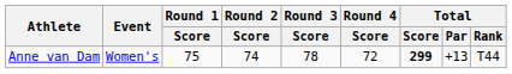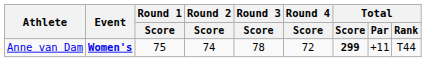 <table class=wikitable style=font-size:90%;text-align:center>
 <tr>
 <th rowspan=2>Athlete</th>
 <th rowspan=2>Event</th>
 <th>Round 1</th>
 <th>Round 2</th>
 <th>Round 3</th>
 <th>Round 4</th>
 <th colspan=3>Total</th>
 </tr>
 <tr style=font-size:95%>
 <th>Score</th>
 <th>Score</th>
 <th>Score</th>
 <th>Score</th>
 <th>Score</th>
 <th>Par</th>
 <th>Rank</th>
 </tr>
 <tr>
 <td align=left><a href='#'>Anne van Dam</a></td>
-<td align=left><a href='#'>Women's</a></td>
+<td align=left><strong><a href='#'>Women's</a></strong></td>
 <td>75</td>
 <td>74</td>
 <td>78</td>
 <td>72</td>
 <td><strong>299</strong></td>
-<td>+13</td>
+<td>+11</td>
 <td>T44</td>
 </tr>
 </table>
